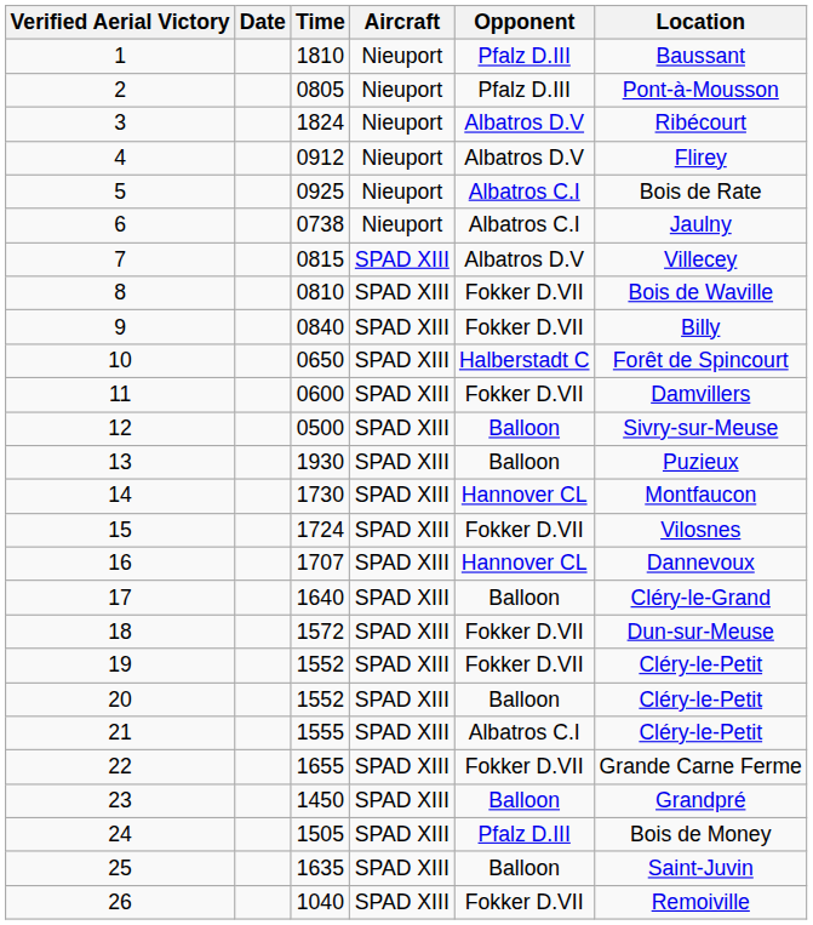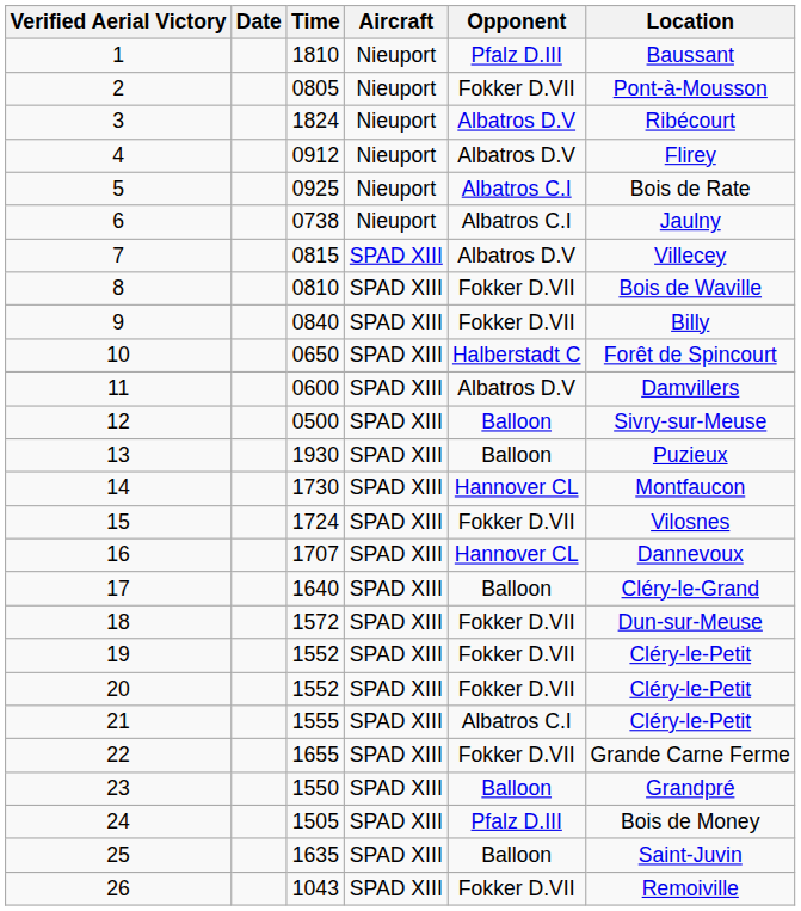 <table class="wikitable sortable" style="text-align:center">
 <tr>
 <th>Verified Aerial Victory</th>
 <th>Date</th>
 <th>Time</th>
 <th>Aircraft</th>
 <th>Opponent</th>
 <th>Location</th>
 </tr>
 <tr>
 <td>1</td>
 <td></td>
 <td>1810</td>
 <td>Nieuport</td>
 <td><a href='#'>Pfalz D.III</a></td>
 <td><a href='#'>Baussant</a></td>
 </tr>
 <tr>
 <td>2</td>
 <td></td>
 <td>0805</td>
 <td>Nieuport</td>
-<td>Pfalz D.III</td>
+<td>Fokker D.VII</td>
 <td><a href='#'>Pont-à-Mousson</a></td>
 </tr>
 <tr>
 <td>3</td>
 <td></td>
 <td>1824</td>
 <td>Nieuport</td>
 <td><a href='#'>Albatros D.V</a></td>
 <td><a href='#'>Ribécourt</a></td>
 </tr>
 <tr>
 <td>4</td>
 <td></td>
 <td>0912</td>
 <td>Nieuport</td>
 <td>Albatros D.V</td>
 <td><a href='#'>Flirey</a></td>
 </tr>
 <tr>
 <td>5</td>
 <td></td>
 <td>0925</td>
 <td>Nieuport</td>
 <td><a href='#'>Albatros C.I</a></td>
 <td>Bois de Rate</td>
 </tr>
 <tr>
 <td>6</td>
 <td></td>
 <td>0738</td>
 <td>Nieuport</td>
 <td>Albatros C.I</td>
 <td><a href='#'>Jaulny</a></td>
 </tr>
 <tr>
 <td>7</td>
 <td></td>
 <td>0815</td>
 <td><a href='#'>SPAD XIII</a></td>
 <td>Albatros D.V</td>
 <td><a href='#'>Villecey</a></td>
 </tr>
 <tr>
 <td>8</td>
 <td></td>
 <td>0810</td>
 <td>SPAD XIII</td>
 <td>Fokker D.VII</td>
 <td><a href='#'>Bois de Waville</a></td>
 </tr>
 <tr>
 <td>9</td>
 <td></td>
 <td>0840</td>
 <td>SPAD XIII</td>
 <td>Fokker D.VII</td>
 <td><a href='#'>Billy</a></td>
 </tr>
 <tr>
 <td>10</td>
 <td></td>
 <td>0650</td>
 <td>SPAD XIII</td>
 <td><a href='#'>Halberstadt C</a></td>
 <td><a href='#'>Forêt de Spincourt</a></td>
 </tr>
 <tr>
 <td>11</td>
 <td></td>
 <td>0600</td>
 <td>SPAD XIII</td>
-<td>Fokker D.VII</td>
+<td>Albatros D.V</td>
 <td><a href='#'>Damvillers</a></td>
 </tr>
 <tr>
 <td>12</td>
 <td></td>
 <td>0500</td>
 <td>SPAD XIII</td>
 <td><a href='#'>Balloon</a></td>
 <td><a href='#'>Sivry-sur-Meuse</a></td>
 </tr>
 <tr>
 <td>13</td>
 <td></td>
 <td>1930</td>
 <td>SPAD XIII</td>
 <td>Balloon</td>
 <td><a href='#'>Puzieux</a></td>
 </tr>
 <tr>
 <td>14</td>
 <td></td>
 <td>1730</td>
 <td>SPAD XIII</td>
 <td><a href='#'>Hannover CL</a></td>
 <td><a href='#'>Montfaucon</a></td>
 </tr>
 <tr>
 <td>15</td>
 <td></td>
 <td>1724</td>
 <td>SPAD XIII</td>
 <td>Fokker D.VII</td>
 <td><a href='#'>Vilosnes</a></td>
 </tr>
 <tr>
 <td>16</td>
 <td></td>
 <td>1707</td>
 <td>SPAD XIII</td>
 <td><a href='#'>Hannover CL</a></td>
 <td><a href='#'>Dannevoux</a></td>
 </tr>
 <tr>
 <td>17</td>
 <td></td>
 <td>1640</td>
 <td>SPAD XIII</td>
 <td>Balloon</td>
 <td><a href='#'>Cléry-le-Grand</a></td>
 </tr>
 <tr>
 <td>18</td>
 <td></td>
 <td>1572</td>
 <td>SPAD XIII</td>
 <td>Fokker D.VII</td>
 <td><a href='#'>Dun-sur-Meuse</a></td>
 </tr>
 <tr>
 <td>19</td>
 <td></td>
 <td>1552</td>
 <td>SPAD XIII</td>
 <td>Fokker D.VII</td>
 <td><a href='#'>Cléry-le-Petit</a></td>
 </tr>
 <tr>
 <td>20</td>
 <td></td>
 <td>1552</td>
 <td>SPAD XIII</td>
-<td>Balloon</td>
+<td>Fokker D.VII</td>
 <td><a href='#'>Cléry-le-Petit</a></td>
 </tr>
 <tr>
 <td>21</td>
 <td></td>
 <td>1555</td>
 <td>SPAD XIII</td>
 <td>Albatros C.I</td>
 <td><a href='#'>Cléry-le-Petit</a></td>
 </tr>
 <tr>
 <td>22</td>
 <td></td>
 <td>1655</td>
 <td>SPAD XIII</td>
 <td>Fokker D.VII</td>
 <td>Grande Carne Ferme</td>
 </tr>
 <tr>
 <td>23</td>
 <td></td>
-<td>1450</td>
+<td>1550</td>
 <td>SPAD XIII</td>
 <td><a href='#'>Balloon</a></td>
 <td><a href='#'>Grandpré</a></td>
 </tr>
 <tr>
 <td>24</td>
 <td></td>
 <td>1505</td>
 <td>SPAD XIII</td>
 <td><a href='#'>Pfalz D.III</a></td>
 <td>Bois de Money</td>
 </tr>
 <tr>
 <td>25</td>
 <td></td>
 <td>1635</td>
 <td>SPAD XIII</td>
 <td>Balloon</td>
 <td><a href='#'>Saint-Juvin</a></td>
 </tr>
 <tr>
 <td>26</td>
 <td></td>
-<td>1040</td>
+<td>1043</td>
 <td>SPAD XIII</td>
 <td>Fokker D.VII</td>
 <td><a href='#'>Remoiville</a></td>
 </tr>
 </table>
